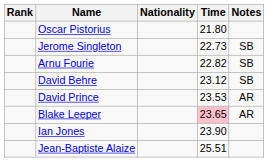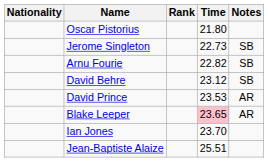 <table class="wikitable sortable" style="text-align:center">
 <tr>
+<th>Nationality</th>
+<th>Name</th>
 <th>Rank</th>
-<th>Name</th>
-<th>Nationality</th>
 <th>Time</th>
 <th>Notes</th>
 </tr>
 <tr>
+<td align=left></td>
+<td align=left><a href='#'>Oscar Pistorius</a></td>
 <td></td>
-<td align=left><a href='#'>Oscar Pistorius</a></td>
-<td align=left></td>
 <td>21.80</td>
 <td></td>
 </tr>
 <tr>
+<td align=left></td>
+<td align=left><a href='#'>Jerome Singleton</a></td>
 <td></td>
-<td align=left><a href='#'>Jerome Singleton</a></td>
-<td align=left></td>
 <td>22.73</td>
 <td>SB</td>
 </tr>
 <tr>
+<td align=left></td>
+<td align=left><a href='#'>Arnu Fourie</a></td>
 <td></td>
-<td align=left><a href='#'>Arnu Fourie</a></td>
-<td align=left></td>
 <td>22.82</td>
 <td>SB</td>
 </tr>
 <tr>
+<td align=left></td>
+<td align=left><a href='#'>David Behre</a></td>
 <td></td>
-<td align=left><a href='#'>David Behre</a></td>
-<td align=left></td>
 <td>23.12</td>
 <td>SB</td>
 </tr>
 <tr>
+<td align=left></td>
+<td align=left><a href='#'>David Prince</a></td>
 <td></td>
-<td align=left><a href='#'>David Prince</a></td>
-<td align=left></td>
 <td>23.53</td>
 <td>AR</td>
 </tr>
 <tr>
+<td align=left></td>
+<td align=left><a href='#'>Blake Leeper</a></td>
 <td></td>
-<td align=left><a href='#'>Blake Leeper</a></td>
-<td align=left></td>
 <td style="background: pink;">23.65</td>
 <td>AR</td>
 </tr>
 <tr>
+<td align=left></td>
+<td align=left><a href='#'>Ian Jones</a></td>
 <td></td>
-<td align=left><a href='#'>Ian Jones</a></td>
-<td align=left></td>
-<td>23.90</td>
+<td>23.70</td>
 <td></td>
 </tr>
 <tr>
+<td align=left></td>
+<td align=left><a href='#'>Jean-Baptiste Alaize</a></td>
 <td></td>
-<td align=left><a href='#'>Jean-Baptiste Alaize</a></td>
-<td align=left></td>
 <td>25.51</td>
 <td></td>
 </tr>
 </table>
